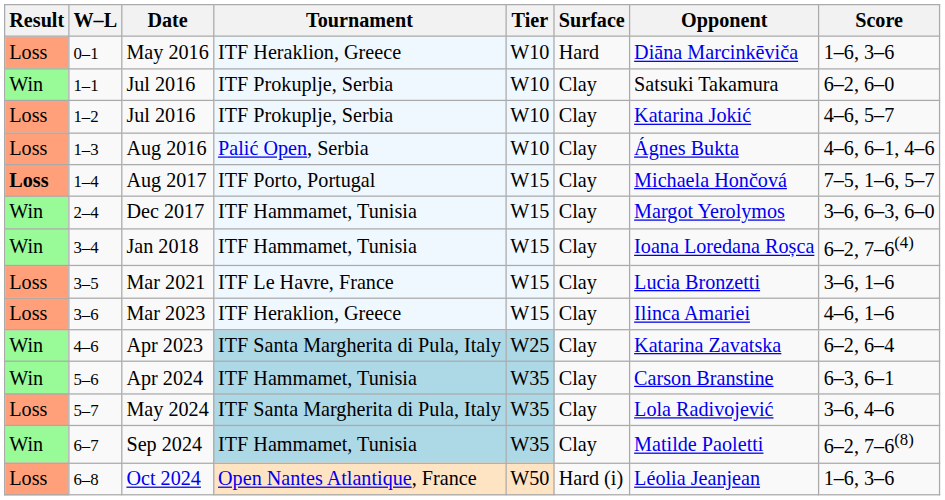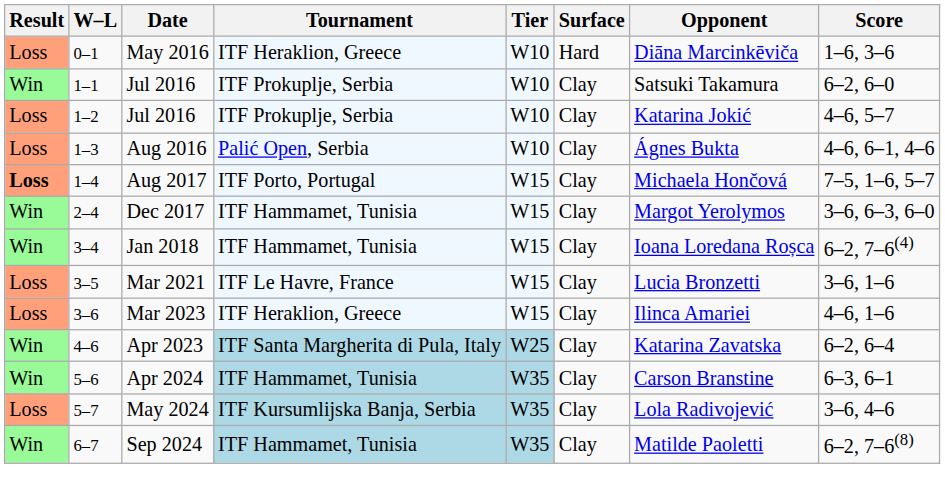 <table class="sortable wikitable">
 <tr>
 <th>Result</th>
 <th class="unsortable">W–L</th>
 <th>Date</th>
 <th>Tournament</th>
 <th>Tier</th>
 <th>Surface</th>
 <th>Opponent</th>
 <th class="unsortable">Score</th>
 </tr>
 <tr>
 <td style="background:#ffa07a;">Loss</td>
 <td><small>0–1</small></td>
 <td>May 2016</td>
 <td style="background:#f0f8ff;">ITF Heraklion, Greece</td>
 <td style="background:#f0f8ff;">W10</td>
 <td>Hard</td>
 <td> <a href='#'>Diāna Marcinkēviča</a></td>
 <td>1–6, 3–6</td>
 </tr>
 <tr>
 <td style="background:#98fb98;">Win</td>
 <td><small>1–1</small></td>
 <td>Jul 2016</td>
 <td style="background:#f0f8ff;">ITF Prokuplje, Serbia</td>
 <td style="background:#f0f8ff;">W10</td>
 <td>Clay</td>
 <td> Satsuki Takamura</td>
 <td>6–2, 6–0</td>
 </tr>
 <tr>
 <td style="background:#ffa07a;">Loss</td>
 <td><small>1–2</small></td>
 <td>Jul 2016</td>
 <td style="background:#f0f8ff;">ITF Prokuplje, Serbia</td>
 <td style="background:#f0f8ff;">W10</td>
 <td>Clay</td>
 <td> <a href='#'>Katarina Jokić</a></td>
 <td>4–6, 5–7</td>
 </tr>
 <tr>
 <td style="background:#ffa07a;">Loss</td>
 <td><small>1–3</small></td>
 <td>Aug 2016</td>
 <td style="background:#f0f8ff;"><a href='#'>Palić Open</a>, Serbia</td>
 <td style="background:#f0f8ff;">W10</td>
 <td>Clay</td>
 <td> <a href='#'>Ágnes Bukta</a></td>
 <td>4–6, 6–1, 4–6</td>
 </tr>
 <tr>
 <td style="background:#ffa07a;"><strong>Loss</strong></td>
 <td><small>1–4</small></td>
 <td>Aug 2017</td>
 <td style="background:#f0f8ff;">ITF Porto, Portugal</td>
 <td style="background:#f0f8ff;">W15</td>
 <td>Clay</td>
 <td> <a href='#'>Michaela Hončová</a></td>
 <td>7–5, 1–6, 5–7</td>
 </tr>
 <tr>
 <td style="background:#98fb98;">Win</td>
 <td><small>2–4</small></td>
 <td>Dec 2017</td>
 <td style="background:#f0f8ff;">ITF Hammamet, Tunisia</td>
 <td style="background:#f0f8ff;">W15</td>
 <td>Clay</td>
 <td> <a href='#'>Margot Yerolymos</a></td>
 <td>3–6, 6–3, 6–0</td>
 </tr>
 <tr>
 <td style="background:#98fb98;">Win</td>
 <td><small>3–4</small></td>
 <td>Jan 2018</td>
 <td style="background:#f0f8ff;">ITF Hammamet, Tunisia</td>
 <td style="background:#f0f8ff;">W15</td>
 <td>Clay</td>
 <td> <a href='#'>Ioana Loredana Roșca</a></td>
 <td>6–2, 7–6<sup>(4)</sup></td>
 </tr>
 <tr>
 <td style="background:#ffa07a;">Loss</td>
 <td><small>3–5</small></td>
 <td>Mar 2021</td>
 <td style="background:#f0f8ff;">ITF Le Havre, France</td>
 <td style="background:#f0f8ff;">W15</td>
 <td>Clay</td>
 <td> <a href='#'>Lucia Bronzetti</a></td>
 <td>3–6, 1–6</td>
 </tr>
 <tr>
 <td bgcolor="ffa07a">Loss</td>
 <td><small>3–6</small></td>
 <td>Mar 2023</td>
 <td style="background:#f0f8ff;">ITF Heraklion, Greece</td>
 <td style="background:#f0f8ff;">W15</td>
 <td>Clay</td>
 <td> <a href='#'>Ilinca Amariei</a></td>
 <td>4–6, 1–6</td>
 </tr>
 <tr>
 <td style="background:#98fb98;">Win</td>
 <td><small>4–6</small></td>
 <td>Apr 2023</td>
 <td style="background:lightblue;">ITF Santa Margherita di Pula, Italy</td>
 <td style="background:lightblue;">W25</td>
 <td>Clay</td>
 <td> <a href='#'>Katarina Zavatska</a></td>
 <td>6–2, 6–4</td>
 </tr>
 <tr>
 <td style="background:#98fb98;">Win</td>
 <td><small>5–6</small></td>
 <td>Apr 2024</td>
 <td style="background:lightblue;">ITF Hammamet, Tunisia</td>
 <td style="background:lightblue;">W35</td>
 <td>Clay</td>
 <td> <a href='#'>Carson Branstine</a></td>
 <td>6–3, 6–1</td>
 </tr>
 <tr>
 <td style="background:#ffa07a;">Loss</td>
 <td><small>5–7</small></td>
 <td>May 2024</td>
-<td style="background:lightblue;">ITF Santa Margherita di Pula, Italy</td>
+<td style="background:lightblue;">ITF Kursumlijska Banja, Serbia</td>
 <td style="background:lightblue;">W35</td>
 <td>Clay</td>
 <td> <a href='#'>Lola Radivojević</a></td>
 <td>3–6, 4–6</td>
 </tr>
 <tr>
 <td style="background:#98fb98;">Win</td>
 <td><small>6–7</small></td>
 <td>Sep 2024</td>
 <td style="background:lightblue;">ITF Hammamet, Tunisia</td>
 <td style="background:lightblue;">W35</td>
 <td>Clay</td>
 <td> <a href='#'>Matilde Paoletti</a></td>
 <td>6–2, 7–6<sup>(8)</sup></td>
 </tr>
-<tr>
-<td style="background:#ffa07a;">Loss</td>
-<td><small>6–8</small></td>
-<td><a href='#'>Oct 2024</a></td>
-<td style="background:#ffe4c4;"><a href='#'>Open Nantes Atlantique</a>, France</td>
-<td style="background:#ffe4c4;">W50</td>
-<td>Hard (i)</td>
-<td> <a href='#'>Léolia Jeanjean</a></td>
-<td>1–6, 3–6</td>
-</tr>
 </table>
